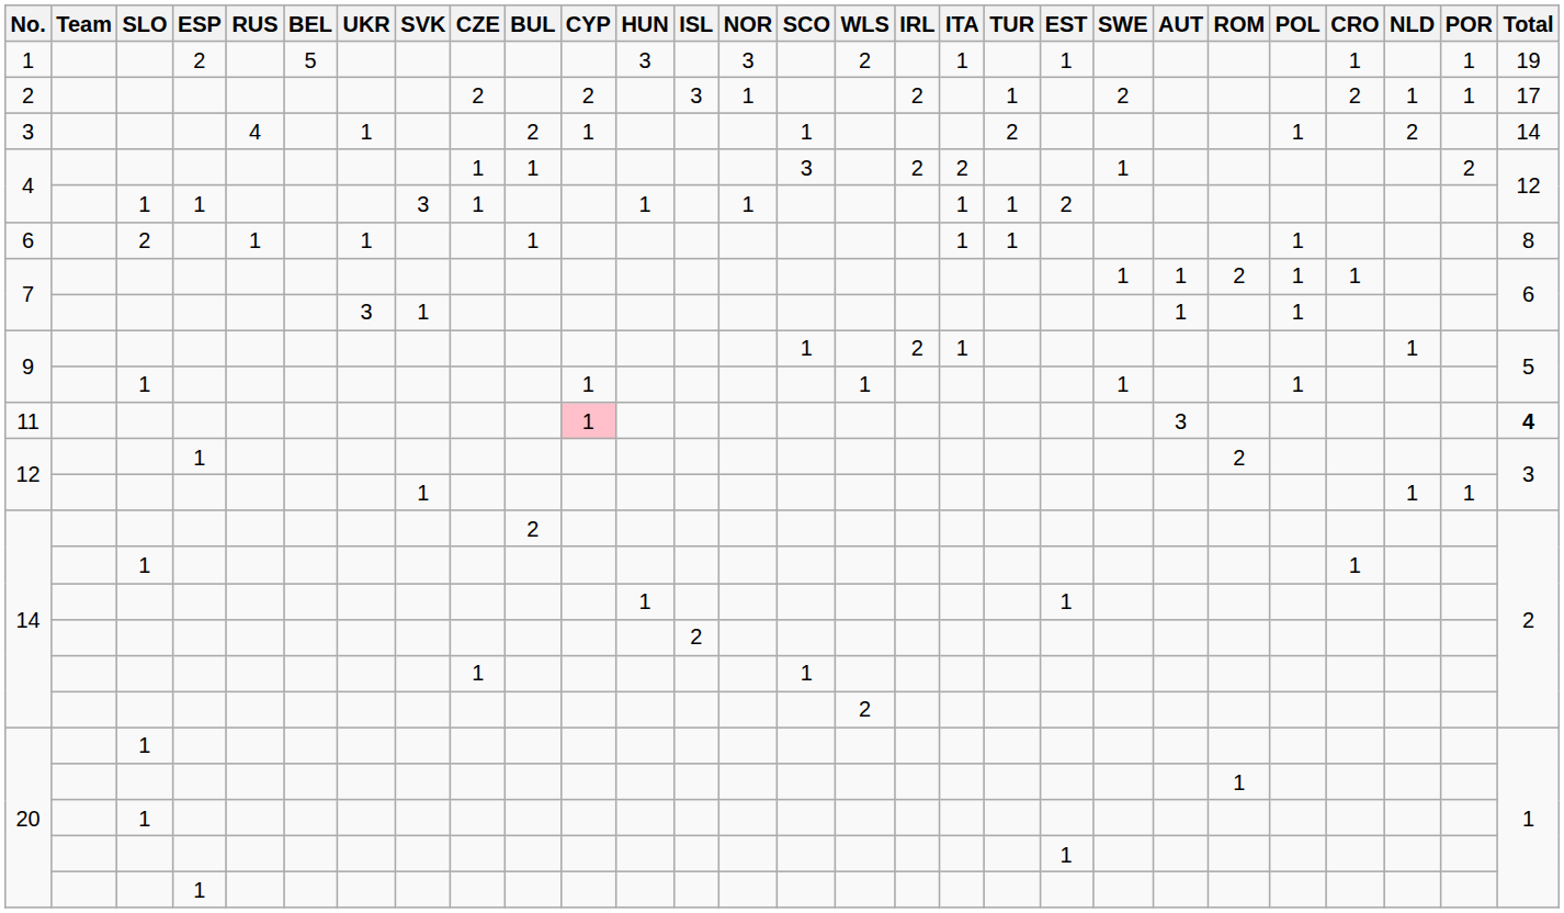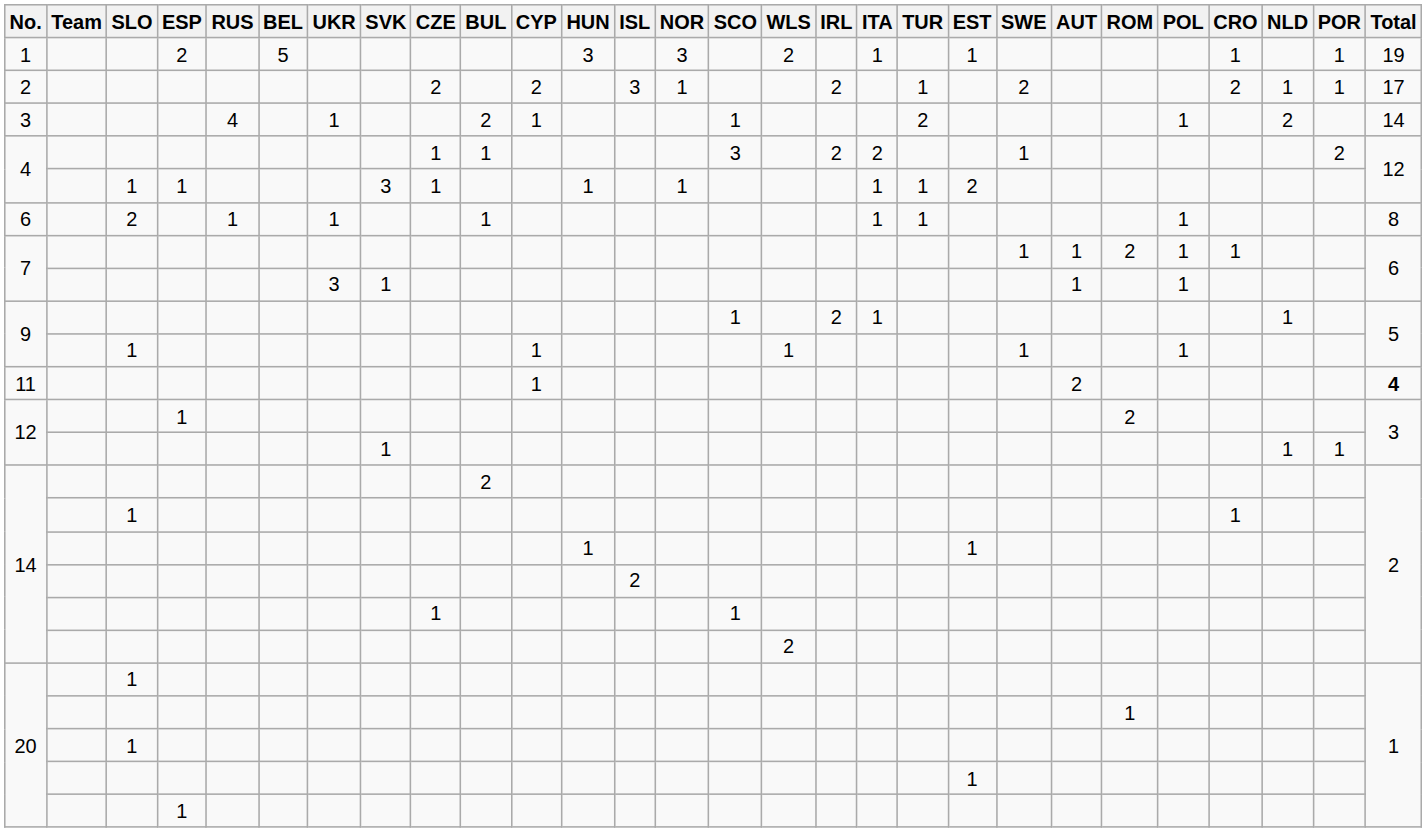 <table class=wikitable style="font-size:80%; text-align:center">
 <tr>
 <th>No.</th>
 <th>Team</th>
 <th>SLO</th>
 <th>ESP</th>
 <th>RUS</th>
 <th>BEL</th>
 <th>UKR</th>
 <th>SVK</th>
 <th>CZE</th>
 <th>BUL</th>
 <th>CYP</th>
 <th>HUN</th>
 <th>ISL</th>
 <th>NOR</th>
 <th>SCO</th>
 <th>WLS</th>
 <th>IRL</th>
 <th>ITA</th>
 <th>TUR</th>
 <th>EST</th>
 <th>SWE</th>
 <th>AUT</th>
 <th>ROM</th>
 <th>POL</th>
 <th>CRO</th>
 <th>NLD</th>
 <th>POR</th>
 <th>Total</th>
 </tr>
 <tr>
 <td>1</td>
 <td align=left></td>
 <td></td>
 <td>2</td>
 <td></td>
 <td>5</td>
 <td></td>
 <td></td>
 <td></td>
 <td></td>
 <td></td>
 <td>3</td>
 <td></td>
 <td>3</td>
 <td></td>
 <td>2</td>
 <td></td>
 <td>1</td>
 <td></td>
 <td>1</td>
 <td></td>
 <td></td>
 <td></td>
 <td></td>
 <td>1</td>
 <td></td>
 <td>1</td>
 <td>19</td>
 </tr>
 <tr>
 <td>2</td>
 <td align=left></td>
 <td></td>
 <td></td>
 <td></td>
 <td></td>
 <td></td>
 <td></td>
 <td>2</td>
 <td></td>
 <td>2</td>
 <td></td>
 <td>3</td>
 <td>1</td>
 <td></td>
 <td></td>
 <td>2</td>
 <td></td>
 <td>1</td>
 <td></td>
 <td>2</td>
 <td></td>
 <td></td>
 <td></td>
 <td>2</td>
 <td>1</td>
 <td>1</td>
 <td>17</td>
 </tr>
 <tr>
 <td>3</td>
 <td align=left></td>
 <td></td>
 <td></td>
 <td>4</td>
 <td></td>
 <td>1</td>
 <td></td>
 <td></td>
 <td>2</td>
 <td>1</td>
 <td></td>
 <td></td>
 <td></td>
 <td>1</td>
 <td></td>
 <td></td>
 <td></td>
 <td>2</td>
 <td></td>
 <td></td>
 <td></td>
 <td></td>
 <td>1</td>
 <td></td>
 <td>2</td>
 <td></td>
 <td>14</td>
 </tr>
 <tr>
 <td rowspan=2>4</td>
 <td align=left></td>
 <td></td>
 <td></td>
 <td></td>
 <td></td>
 <td></td>
 <td></td>
 <td>1</td>
 <td>1</td>
 <td></td>
 <td></td>
 <td></td>
 <td></td>
 <td>3</td>
 <td></td>
 <td>2</td>
 <td>2</td>
 <td></td>
 <td></td>
 <td>1</td>
 <td></td>
 <td></td>
 <td></td>
 <td></td>
 <td></td>
 <td>2</td>
 <td rowspan=2>12</td>
 </tr>
 <tr>
 <td align=left></td>
 <td>1</td>
 <td>1</td>
 <td></td>
 <td></td>
 <td></td>
 <td>3</td>
 <td>1</td>
 <td></td>
 <td></td>
 <td>1</td>
 <td></td>
 <td>1</td>
 <td></td>
 <td></td>
 <td></td>
 <td>1</td>
 <td>1</td>
 <td>2</td>
 <td></td>
 <td></td>
 <td></td>
 <td></td>
 <td></td>
 <td></td>
 <td></td>
 </tr>
 <tr>
 <td>6</td>
 <td align=left></td>
 <td>2</td>
 <td></td>
 <td>1</td>
 <td></td>
 <td>1</td>
 <td></td>
 <td></td>
 <td>1</td>
 <td></td>
 <td></td>
 <td></td>
 <td></td>
 <td></td>
 <td></td>
 <td></td>
 <td>1</td>
 <td>1</td>
 <td></td>
 <td></td>
 <td></td>
 <td></td>
 <td>1</td>
 <td></td>
 <td></td>
 <td></td>
 <td>8</td>
 </tr>
 <tr>
 <td rowspan=2>7</td>
 <td align=left></td>
 <td></td>
 <td></td>
 <td></td>
 <td></td>
 <td></td>
 <td></td>
 <td></td>
 <td></td>
 <td></td>
 <td></td>
 <td></td>
 <td></td>
 <td></td>
 <td></td>
 <td></td>
 <td></td>
 <td></td>
 <td></td>
 <td>1</td>
 <td>1</td>
 <td>2</td>
 <td>1</td>
 <td>1</td>
 <td></td>
 <td></td>
 <td rowspan=2>6</td>
 </tr>
 <tr>
 <td align=left></td>
 <td></td>
 <td></td>
 <td></td>
 <td></td>
 <td>3</td>
 <td>1</td>
 <td></td>
 <td></td>
 <td></td>
 <td></td>
 <td></td>
 <td></td>
 <td></td>
 <td></td>
 <td></td>
 <td></td>
 <td></td>
 <td></td>
 <td></td>
 <td>1</td>
 <td></td>
 <td>1</td>
 <td></td>
 <td></td>
 <td></td>
 </tr>
 <tr>
 <td rowspan=2>9</td>
 <td align=left></td>
 <td></td>
 <td></td>
 <td></td>
 <td></td>
 <td></td>
 <td></td>
 <td></td>
 <td></td>
 <td></td>
 <td></td>
 <td></td>
 <td></td>
 <td>1</td>
 <td></td>
 <td>2</td>
 <td>1</td>
 <td></td>
 <td></td>
 <td></td>
 <td></td>
 <td></td>
 <td></td>
 <td></td>
 <td>1</td>
 <td></td>
 <td rowspan=2>5</td>
 </tr>
 <tr>
 <td align=left></td>
 <td>1</td>
 <td></td>
 <td></td>
 <td></td>
 <td></td>
 <td></td>
 <td></td>
 <td></td>
 <td>1</td>
 <td></td>
 <td></td>
 <td></td>
 <td></td>
 <td>1</td>
 <td></td>
 <td></td>
 <td></td>
 <td></td>
 <td>1</td>
 <td></td>
 <td></td>
 <td>1</td>
 <td></td>
 <td></td>
 <td></td>
 </tr>
 <tr>
 <td>11</td>
 <td align=left></td>
 <td></td>
 <td></td>
 <td></td>
 <td></td>
 <td></td>
 <td></td>
 <td></td>
 <td></td>
-<td style="background: pink;">1</td>
+<td>1</td>
 <td></td>
 <td></td>
 <td></td>
 <td></td>
 <td></td>
 <td></td>
 <td></td>
 <td></td>
 <td></td>
 <td></td>
-<td>3</td>
+<td>2</td>
 <td></td>
 <td></td>
 <td></td>
 <td></td>
 <td></td>
 <td><strong>4</strong></td>
 </tr>
 <tr>
 <td rowspan=2>12</td>
 <td align=left></td>
 <td></td>
 <td>1</td>
 <td></td>
 <td></td>
 <td></td>
 <td></td>
 <td></td>
 <td></td>
 <td></td>
 <td></td>
 <td></td>
 <td></td>
 <td></td>
 <td></td>
 <td></td>
 <td></td>
 <td></td>
 <td></td>
 <td></td>
 <td></td>
 <td>2</td>
 <td></td>
 <td></td>
 <td></td>
 <td></td>
 <td rowspan=2>3</td>
 </tr>
 <tr>
 <td align=left></td>
 <td></td>
 <td></td>
 <td></td>
 <td></td>
 <td></td>
 <td>1</td>
 <td></td>
 <td></td>
 <td></td>
 <td></td>
 <td></td>
 <td></td>
 <td></td>
 <td></td>
 <td></td>
 <td></td>
 <td></td>
 <td></td>
 <td></td>
 <td></td>
 <td></td>
 <td></td>
 <td></td>
 <td>1</td>
 <td>1</td>
 </tr>
 <tr>
 <td rowspan=6>14</td>
 <td align=left></td>
 <td></td>
 <td></td>
 <td></td>
 <td></td>
 <td></td>
 <td></td>
 <td></td>
 <td>2</td>
 <td></td>
 <td></td>
 <td></td>
 <td></td>
 <td></td>
 <td></td>
 <td></td>
 <td></td>
 <td></td>
 <td></td>
 <td></td>
 <td></td>
 <td></td>
 <td></td>
 <td></td>
 <td></td>
 <td></td>
 <td rowspan=6>2</td>
 </tr>
 <tr>
 <td align=left></td>
 <td>1</td>
 <td></td>
 <td></td>
 <td></td>
 <td></td>
 <td></td>
 <td></td>
 <td></td>
 <td></td>
 <td></td>
 <td></td>
 <td></td>
 <td></td>
 <td></td>
 <td></td>
 <td></td>
 <td></td>
 <td></td>
 <td></td>
 <td></td>
 <td></td>
 <td></td>
 <td>1</td>
 <td></td>
 <td></td>
 </tr>
 <tr>
 <td align=left></td>
 <td></td>
 <td></td>
 <td></td>
 <td></td>
 <td></td>
 <td></td>
 <td></td>
 <td></td>
 <td></td>
 <td>1</td>
 <td></td>
 <td></td>
 <td></td>
 <td></td>
 <td></td>
 <td></td>
 <td></td>
 <td>1</td>
 <td></td>
 <td></td>
 <td></td>
 <td></td>
 <td></td>
 <td></td>
 <td></td>
 </tr>
 <tr>
 <td align=left></td>
 <td></td>
 <td></td>
 <td></td>
 <td></td>
 <td></td>
 <td></td>
 <td></td>
 <td></td>
 <td></td>
 <td></td>
 <td>2</td>
 <td></td>
 <td></td>
 <td></td>
 <td></td>
 <td></td>
 <td></td>
 <td></td>
 <td></td>
 <td></td>
 <td></td>
 <td></td>
 <td></td>
 <td></td>
 <td></td>
 </tr>
 <tr>
 <td align=left></td>
 <td></td>
 <td></td>
 <td></td>
 <td></td>
 <td></td>
 <td></td>
 <td>1</td>
 <td></td>
 <td></td>
 <td></td>
 <td></td>
 <td></td>
 <td>1</td>
 <td></td>
 <td></td>
 <td></td>
 <td></td>
 <td></td>
 <td></td>
 <td></td>
 <td></td>
 <td></td>
 <td></td>
 <td></td>
 <td></td>
 </tr>
 <tr>
 <td align=left></td>
 <td></td>
 <td></td>
 <td></td>
 <td></td>
 <td></td>
 <td></td>
 <td></td>
 <td></td>
 <td></td>
 <td></td>
 <td></td>
 <td></td>
 <td></td>
 <td>2</td>
 <td></td>
 <td></td>
 <td></td>
 <td></td>
 <td></td>
 <td></td>
 <td></td>
 <td></td>
 <td></td>
 <td></td>
 <td></td>
 </tr>
 <tr>
 <td rowspan=5>20</td>
 <td align=left></td>
 <td>1</td>
 <td></td>
 <td></td>
 <td></td>
 <td></td>
 <td></td>
 <td></td>
 <td></td>
 <td></td>
 <td></td>
 <td></td>
 <td></td>
 <td></td>
 <td></td>
 <td></td>
 <td></td>
 <td></td>
 <td></td>
 <td></td>
 <td></td>
 <td></td>
 <td></td>
 <td></td>
 <td></td>
 <td></td>
 <td rowspan=5>1</td>
 </tr>
 <tr>
 <td align=left></td>
 <td></td>
 <td></td>
 <td></td>
 <td></td>
 <td></td>
 <td></td>
 <td></td>
 <td></td>
 <td></td>
 <td></td>
 <td></td>
 <td></td>
 <td></td>
 <td></td>
 <td></td>
 <td></td>
 <td></td>
 <td></td>
 <td></td>
 <td></td>
 <td>1</td>
 <td></td>
 <td></td>
 <td></td>
 <td></td>
 </tr>
 <tr>
 <td align=left></td>
 <td>1</td>
 <td></td>
 <td></td>
 <td></td>
 <td></td>
 <td></td>
 <td></td>
 <td></td>
 <td></td>
 <td></td>
 <td></td>
 <td></td>
 <td></td>
 <td></td>
 <td></td>
 <td></td>
 <td></td>
 <td></td>
 <td></td>
 <td></td>
 <td></td>
 <td></td>
 <td></td>
 <td></td>
 <td></td>
 </tr>
 <tr>
 <td align=left></td>
 <td></td>
 <td></td>
 <td></td>
 <td></td>
 <td></td>
 <td></td>
 <td></td>
 <td></td>
 <td></td>
 <td></td>
 <td></td>
 <td></td>
 <td></td>
 <td></td>
 <td></td>
 <td></td>
 <td></td>
 <td>1</td>
 <td></td>
 <td></td>
 <td></td>
 <td></td>
 <td></td>
 <td></td>
 <td></td>
 </tr>
 <tr>
 <td align=left></td>
 <td></td>
 <td>1</td>
 <td></td>
 <td></td>
 <td></td>
 <td></td>
 <td></td>
 <td></td>
 <td></td>
 <td></td>
 <td></td>
 <td></td>
 <td></td>
 <td></td>
 <td></td>
 <td></td>
 <td></td>
 <td></td>
 <td></td>
 <td></td>
 <td></td>
 <td></td>
 <td></td>
 <td></td>
 <td></td>
 </tr>
 </table>
